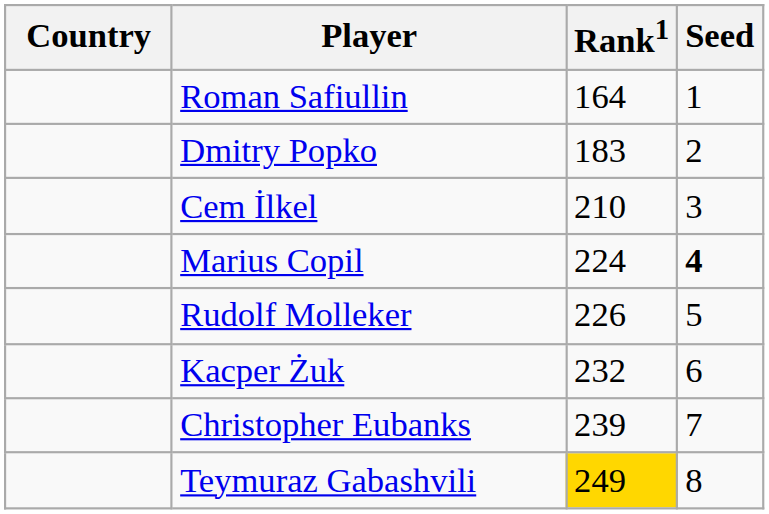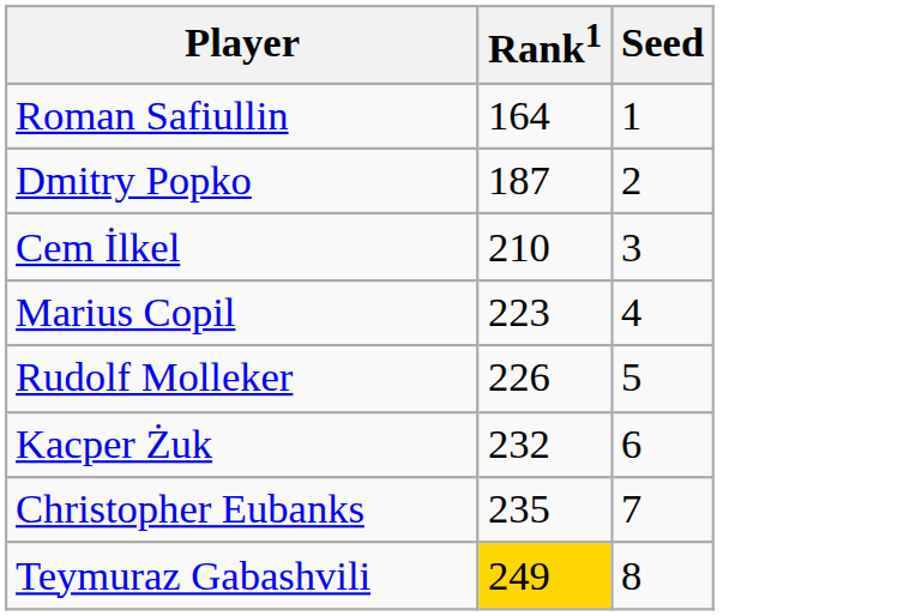 <table class="sortable wikitable">
 <tr>
-<th width="70">Country</th>
 <th width="175">Player</th>
 <th>Rank<sup>1</sup></th>
 <th>Seed</th>
 </tr>
 <tr>
-<td></td>
 <td><a href='#'>Roman Safiullin</a></td>
 <td>164</td>
 <td>1</td>
 </tr>
 <tr>
-<td></td>
 <td><a href='#'>Dmitry Popko</a></td>
-<td>183</td>
+<td>187</td>
 <td>2</td>
 </tr>
 <tr>
-<td></td>
 <td><a href='#'>Cem İlkel</a></td>
 <td>210</td>
 <td>3</td>
 </tr>
 <tr>
-<td></td>
 <td><a href='#'>Marius Copil</a></td>
-<td>224</td>
-<td><strong>4</strong></td>
+<td>223</td>
+<td>4</td>
 </tr>
 <tr>
-<td></td>
 <td><a href='#'>Rudolf Molleker</a></td>
 <td>226</td>
 <td>5</td>
 </tr>
 <tr>
-<td></td>
 <td><a href='#'>Kacper Żuk</a></td>
 <td>232</td>
 <td>6</td>
 </tr>
 <tr>
-<td></td>
 <td><a href='#'>Christopher Eubanks</a></td>
-<td>239</td>
+<td>235</td>
 <td>7</td>
 </tr>
 <tr>
-<td></td>
 <td><a href='#'>Teymuraz Gabashvili</a></td>
 <td style="background: gold;">249</td>
 <td>8</td>
 </tr>
 </table>
